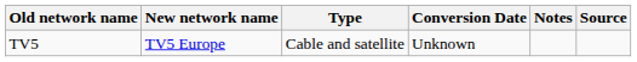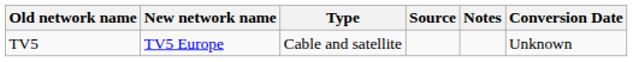 <table class="wikitable">
 <tr>
 <th>Old network name</th>
 <th>New network name</th>
 <th>Type</th>
+<th>Source</th>
+<th>Notes</th>
 <th>Conversion Date</th>
-<th>Notes</th>
-<th>Source</th>
 </tr>
 <tr>
 <td>TV5</td>
 <td><a href='#'>TV5 Europe</a></td>
 <td>Cable and satellite</td>
-<td>Unknown</td>
 <td></td>
 <td></td>
+<td>Unknown</td>
 </tr>
 </table>
